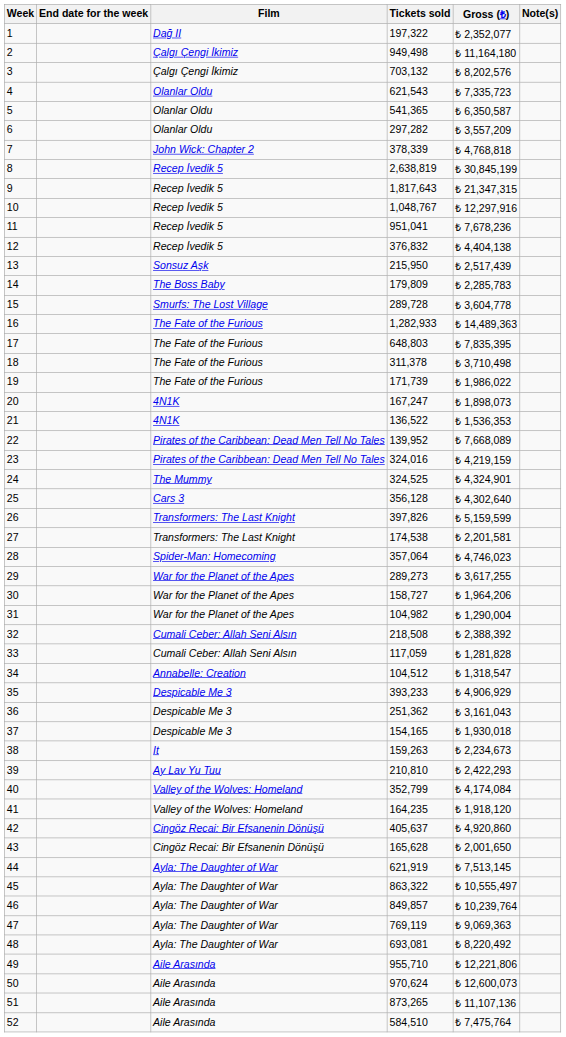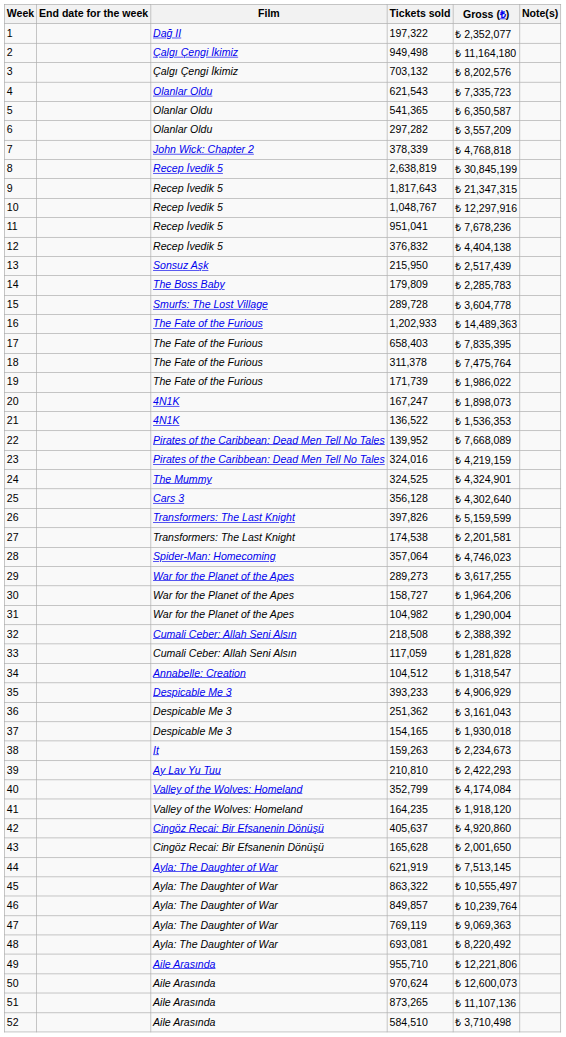 <table class="wikitable sortable">
 <tr>
 <th>Week</th>
 <th>End date for the week</th>
 <th>Film</th>
 <th>Tickets sold</th>
 <th>Gross (<a href='#'>₺</a>)</th>
 <th>Note(s)</th>
 </tr>
 <tr>
 <td>1</td>
 <td></td>
 <td><em><a href='#'>Dağ II</a></em></td>
 <td>197,322</td>
 <td>₺ 2,352,077</td>
 <td></td>
 </tr>
 <tr>
 <td>2</td>
 <td></td>
 <td><em><a href='#'>Çalgı Çengi İkimiz</a></em></td>
 <td>949,498</td>
 <td>₺ 11,164,180</td>
 <td></td>
 </tr>
 <tr>
 <td>3</td>
 <td></td>
 <td><em>Çalgı Çengi İkimiz</em></td>
 <td>703,132</td>
 <td>₺ 8,202,576</td>
 <td></td>
 </tr>
 <tr>
 <td>4</td>
 <td></td>
 <td><em><a href='#'>Olanlar Oldu</a></em></td>
 <td>621,543</td>
 <td>₺ 7,335,723</td>
 <td></td>
 </tr>
 <tr>
 <td>5</td>
 <td></td>
 <td><em>Olanlar Oldu</em></td>
 <td>541,365</td>
 <td>₺ 6,350,587</td>
 <td></td>
 </tr>
 <tr>
 <td>6</td>
 <td></td>
 <td><em>Olanlar Oldu</em></td>
 <td>297,282</td>
 <td>₺ 3,557,209</td>
 <td></td>
 </tr>
 <tr>
 <td>7</td>
 <td></td>
 <td><em><a href='#'>John Wick: Chapter 2</a></em></td>
 <td>378,339</td>
 <td>₺ 4,768,818</td>
 <td></td>
 </tr>
 <tr>
 <td>8</td>
 <td></td>
 <td><em><a href='#'>Recep İvedik 5</a></em></td>
 <td>2,638,819</td>
 <td>₺ 30,845,199</td>
 <td></td>
 </tr>
 <tr>
 <td>9</td>
 <td></td>
 <td><em>Recep İvedik 5</em></td>
 <td>1,817,643</td>
 <td>₺ 21,347,315</td>
 <td></td>
 </tr>
 <tr>
 <td>10</td>
 <td></td>
 <td><em>Recep İvedik 5</em></td>
 <td>1,048,767</td>
 <td>₺ 12,297,916</td>
 <td></td>
 </tr>
 <tr>
 <td>11</td>
 <td></td>
 <td><em>Recep İvedik 5</em></td>
 <td>951,041</td>
 <td>₺ 7,678,236</td>
 <td></td>
 </tr>
 <tr>
 <td>12</td>
 <td></td>
 <td><em>Recep İvedik 5</em></td>
 <td>376,832</td>
 <td>₺ 4,404,138</td>
 <td></td>
 </tr>
 <tr>
 <td>13</td>
 <td></td>
 <td><em><a href='#'>Sonsuz Aşk</a></em></td>
 <td>215,950</td>
 <td>₺ 2,517,439</td>
 <td></td>
 </tr>
 <tr>
 <td>14</td>
 <td></td>
 <td><em><a href='#'>The Boss Baby</a></em></td>
 <td>179,809</td>
 <td>₺ 2,285,783</td>
 <td></td>
 </tr>
 <tr>
 <td>15</td>
 <td></td>
 <td><em><a href='#'>Smurfs: The Lost Village</a></em></td>
 <td>289,728</td>
 <td>₺ 3,604,778</td>
 <td></td>
 </tr>
 <tr>
 <td>16</td>
 <td></td>
 <td><em><a href='#'>The Fate of the Furious</a></em></td>
-<td>1,282,933</td>
+<td>1,202,933</td>
 <td>₺ 14,489,363</td>
 <td></td>
 </tr>
 <tr>
 <td>17</td>
 <td></td>
 <td><em>The Fate of the Furious</em></td>
-<td>648,803</td>
+<td>658,403</td>
 <td>₺ 7,835,395</td>
 <td></td>
 </tr>
 <tr>
 <td>18</td>
 <td></td>
 <td><em>The Fate of the Furious</em></td>
 <td>311,378</td>
-<td>₺ 3,710,498</td>
+<td>₺ 7,475,764</td>
 <td></td>
 </tr>
 <tr>
 <td>19</td>
 <td></td>
 <td><em>The Fate of the Furious</em></td>
 <td>171,739</td>
 <td>₺ 1,986,022</td>
 <td></td>
 </tr>
 <tr>
 <td>20</td>
 <td></td>
 <td><em><a href='#'>4N1K</a></em></td>
 <td>167,247</td>
 <td>₺ 1,898,073</td>
 <td></td>
 </tr>
 <tr>
 <td>21</td>
 <td></td>
 <td><em><a href='#'>4N1K</a></em></td>
 <td>136,522</td>
 <td>₺ 1,536,353</td>
 <td></td>
 </tr>
 <tr>
 <td>22</td>
 <td></td>
 <td><em><a href='#'>Pirates of the Caribbean: Dead Men Tell No Tales</a></em></td>
 <td>139,952</td>
 <td>₺ 7,668,089</td>
 <td></td>
 </tr>
 <tr>
 <td>23</td>
 <td></td>
 <td><em><a href='#'>Pirates of the Caribbean: Dead Men Tell No Tales</a></em></td>
 <td>324,016</td>
 <td>₺ 4,219,159</td>
 <td></td>
 </tr>
 <tr>
 <td>24</td>
 <td></td>
 <td><em><a href='#'>The Mummy</a></em></td>
 <td>324,525</td>
 <td>₺ 4,324,901</td>
 <td></td>
 </tr>
 <tr>
 <td>25</td>
 <td></td>
 <td><em><a href='#'>Cars 3</a></em></td>
 <td>356,128</td>
 <td>₺ 4,302,640</td>
 <td></td>
 </tr>
 <tr>
 <td>26</td>
 <td></td>
 <td><em><a href='#'>Transformers: The Last Knight</a></em></td>
 <td>397,826</td>
 <td>₺ 5,159,599</td>
 <td></td>
 </tr>
 <tr>
 <td>27</td>
 <td></td>
 <td><em>Transformers: The Last Knight</em></td>
 <td>174,538</td>
 <td>₺ 2,201,581</td>
 <td></td>
 </tr>
 <tr>
 <td>28</td>
 <td></td>
 <td><em><a href='#'>Spider-Man: Homecoming</a></em></td>
 <td>357,064</td>
 <td>₺ 4,746,023</td>
 <td></td>
 </tr>
 <tr>
 <td>29</td>
 <td></td>
 <td><em><a href='#'>War for the Planet of the Apes</a></em></td>
 <td>289,273</td>
 <td>₺ 3,617,255</td>
 <td></td>
 </tr>
 <tr>
 <td>30</td>
 <td></td>
 <td><em>War for the Planet of the Apes</em></td>
 <td>158,727</td>
 <td>₺ 1,964,206</td>
 <td></td>
 </tr>
 <tr>
 <td>31</td>
 <td></td>
 <td><em>War for the Planet of the Apes</em></td>
 <td>104,982</td>
 <td>₺ 1,290,004</td>
 <td></td>
 </tr>
 <tr>
 <td>32</td>
 <td></td>
 <td><em><a href='#'>Cumali Ceber: Allah Seni Alsın</a></em></td>
 <td>218,508</td>
 <td>₺ 2,388,392</td>
 <td></td>
 </tr>
 <tr>
 <td>33</td>
 <td></td>
 <td><em>Cumali Ceber: Allah Seni Alsın</em></td>
 <td>117,059</td>
 <td>₺ 1,281,828</td>
 <td></td>
 </tr>
 <tr>
 <td>34</td>
 <td></td>
 <td><em><a href='#'>Annabelle: Creation</a></em></td>
 <td>104,512</td>
 <td>₺ 1,318,547</td>
 <td></td>
 </tr>
 <tr>
 <td>35</td>
 <td></td>
 <td><em><a href='#'>Despicable Me 3</a></em></td>
 <td>393,233</td>
 <td>₺ 4,906,929</td>
 <td></td>
 </tr>
 <tr>
 <td>36</td>
 <td></td>
 <td><em>Despicable Me 3</em></td>
 <td>251,362</td>
 <td>₺ 3,161,043</td>
 <td></td>
 </tr>
 <tr>
 <td>37</td>
 <td></td>
 <td><em>Despicable Me 3</em></td>
 <td>154,165</td>
 <td>₺ 1,930,018</td>
 <td></td>
 </tr>
 <tr>
 <td>38</td>
 <td></td>
 <td><em><a href='#'>It</a></em></td>
 <td>159,263</td>
 <td>₺ 2,234,673</td>
 <td></td>
 </tr>
 <tr>
 <td>39</td>
 <td></td>
 <td><em><a href='#'>Ay Lav Yu Tuu</a></em></td>
 <td>210,810</td>
 <td>₺ 2,422,293</td>
 <td></td>
 </tr>
 <tr>
 <td>40</td>
 <td></td>
 <td><em><a href='#'>Valley of the Wolves: Homeland</a></em></td>
 <td>352,799</td>
 <td>₺ 4,174,084</td>
 <td></td>
 </tr>
 <tr>
 <td>41</td>
 <td></td>
 <td><em>Valley of the Wolves: Homeland</em></td>
 <td>164,235</td>
 <td>₺ 1,918,120</td>
 <td></td>
 </tr>
 <tr>
 <td>42</td>
 <td></td>
 <td><em><a href='#'>Cingöz Recai: Bir Efsanenin Dönüşü</a></em></td>
 <td>405,637</td>
 <td>₺ 4,920,860</td>
 <td></td>
 </tr>
 <tr>
 <td>43</td>
 <td></td>
 <td><em>Cingöz Recai: Bir Efsanenin Dönüşü</em></td>
 <td>165,628</td>
 <td>₺ 2,001,650</td>
 <td></td>
 </tr>
 <tr>
 <td>44</td>
 <td></td>
 <td><em><a href='#'>Ayla: The Daughter of War</a></em></td>
 <td>621,919</td>
 <td>₺ 7,513,145</td>
 <td></td>
 </tr>
 <tr>
 <td>45</td>
 <td></td>
 <td><em>Ayla: The Daughter of War</em></td>
 <td>863,322</td>
 <td>₺ 10,555,497</td>
 <td></td>
 </tr>
 <tr>
 <td>46</td>
 <td></td>
 <td><em>Ayla: The Daughter of War</em></td>
 <td>849,857</td>
 <td>₺ 10,239,764</td>
 <td></td>
 </tr>
 <tr>
 <td>47</td>
 <td></td>
 <td><em>Ayla: The Daughter of War</em></td>
 <td>769,119</td>
 <td>₺ 9,069,363</td>
 <td></td>
 </tr>
 <tr>
 <td>48</td>
 <td></td>
 <td><em>Ayla: The Daughter of War</em></td>
 <td>693,081</td>
 <td>₺ 8,220,492</td>
 <td></td>
 </tr>
 <tr>
 <td>49</td>
 <td></td>
 <td><em><a href='#'>Aile Arasında</a></em></td>
 <td>955,710</td>
 <td>₺ 12,221,806</td>
 <td></td>
 </tr>
 <tr>
 <td>50</td>
 <td></td>
 <td><em>Aile Arasında</em></td>
 <td>970,624</td>
 <td>₺ 12,600,073</td>
 <td></td>
 </tr>
 <tr>
 <td>51</td>
 <td></td>
 <td><em>Aile Arasında</em></td>
 <td>873,265</td>
 <td>₺ 11,107,136</td>
 <td></td>
 </tr>
 <tr>
 <td>52</td>
 <td></td>
 <td><em>Aile Arasında</em></td>
 <td>584,510</td>
-<td>₺ 7,475,764</td>
+<td>₺ 3,710,498</td>
 <td></td>
 </tr>
 </table>
